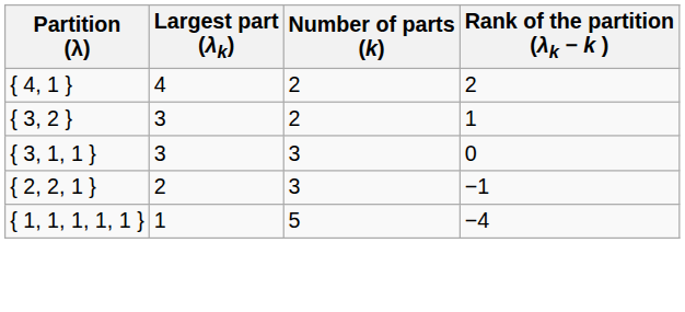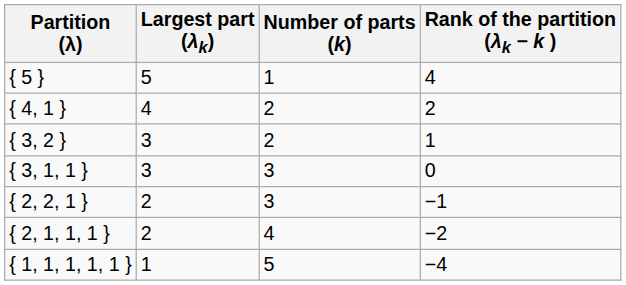 <table class="wikitable">
 <tr>
 <th>Partition <br> (λ)</th>
 <th>Largest part <br> (<em>λ</em><sub><em>k</em></sub>)</th>
 <th>Number of parts <br> (<em>k</em>)</th>
 <th>Rank of the partition <br> (<em>λ</em><sub><em>k</em></sub> − <em>k</em> )</th>
+</tr>
+<tr>
+<td>{ 5 }</td>
+<td>5</td>
+<td>1</td>
+<td>4</td>
 </tr>
 <tr>
 <td>{ 4, 1 }</td>
 <td>4</td>
 <td>2</td>
 <td>2</td>
 </tr>
 <tr>
 <td>{ 3, 2 }</td>
 <td>3</td>
 <td>2</td>
 <td>1</td>
 </tr>
 <tr>
 <td>{ 3, 1, 1 }</td>
 <td>3</td>
 <td>3</td>
 <td>0</td>
 </tr>
 <tr>
 <td>{ 2, 2, 1 }</td>
 <td>2</td>
 <td>3</td>
 <td>−1</td>
 </tr>
 <tr>
+<td>{ 2, 1, 1, 1 }</td>
+<td>2</td>
+<td>4</td>
+<td>−2</td>
+</tr>
+<tr>
 <td>{ 1, 1, 1, 1, 1 }</td>
 <td>1</td>
 <td>5</td>
 <td>−4</td>
 </tr>
 </table>
